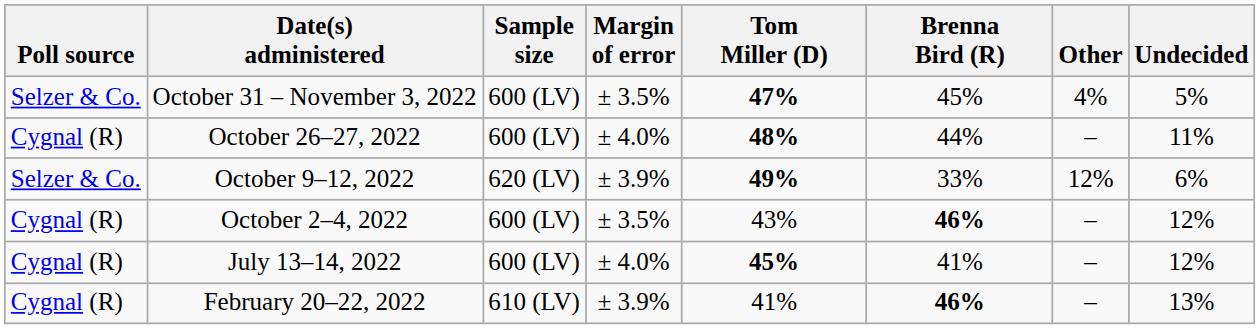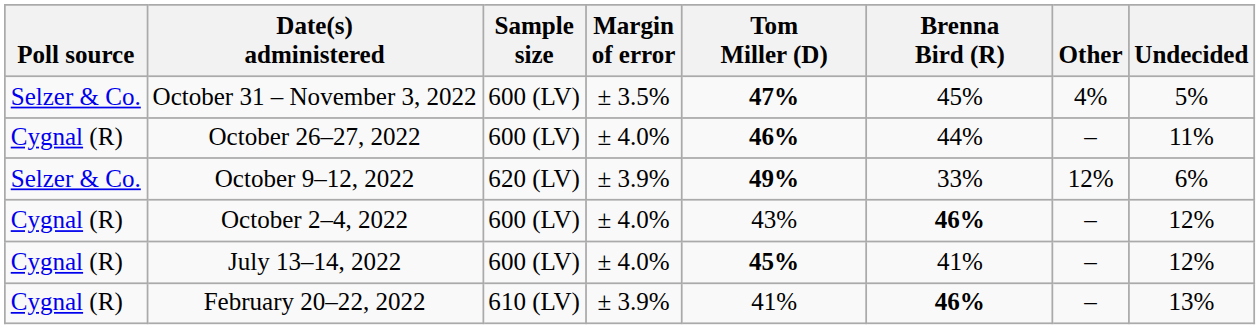 <table class="wikitable" style="font-size:90%;text-align:center;">
 <tr valign=bottom>
 <th>Poll source</th>
 <th>Date(s)<br>administered</th>
 <th>Sample<br>size</th>
 <th>Margin<br>of error</th>
 <th style="width:100px;">Tom<br>Miller (D)</th>
 <th style="width:100px;">Brenna<br>Bird (R)</th>
 <th>Other</th>
 <th>Undecided</th>
 </tr>
 <tr>
 <td style="text-align:left;"><a href='#'>Selzer & Co.</a></td>
 <td>October 31 – November 3, 2022</td>
 <td>600 (LV)</td>
 <td>± 3.5%</td>
 <td><strong>47%</strong></td>
 <td>45%</td>
 <td>4%</td>
 <td>5%</td>
 </tr>
 <tr>
 <td style="text-align:left;"><a href='#'>Cygnal</a> (R)</td>
 <td>October 26–27, 2022</td>
 <td>600 (LV)</td>
 <td>± 4.0%</td>
-<td><strong>48%</strong></td>
+<td><strong>46%</strong></td>
 <td>44%</td>
 <td>–</td>
 <td>11%</td>
 </tr>
 <tr>
 <td style="text-align:left;"><a href='#'>Selzer & Co.</a></td>
 <td>October 9–12, 2022</td>
 <td>620 (LV)</td>
 <td>± 3.9%</td>
 <td><strong>49%</strong></td>
 <td>33%</td>
 <td>12%</td>
 <td>6%</td>
 </tr>
 <tr>
 <td style="text-align:left;"><a href='#'>Cygnal</a> (R)</td>
 <td>October 2–4, 2022</td>
 <td>600 (LV)</td>
-<td>± 3.5%</td>
+<td>± 4.0%</td>
 <td>43%</td>
 <td><strong>46%</strong></td>
 <td>–</td>
 <td>12%</td>
 </tr>
 <tr>
 <td style="text-align:left;"><a href='#'>Cygnal</a> (R)</td>
 <td>July 13–14, 2022</td>
 <td>600 (LV)</td>
 <td>± 4.0%</td>
 <td><strong>45%</strong></td>
 <td>41%</td>
 <td>–</td>
 <td>12%</td>
 </tr>
 <tr>
 <td style="text-align:left;"><a href='#'>Cygnal</a> (R)</td>
 <td>February 20–22, 2022</td>
 <td>610 (LV)</td>
 <td>± 3.9%</td>
 <td>41%</td>
 <td><strong>46%</strong></td>
 <td>–</td>
 <td>13%</td>
 </tr>
 </table>
